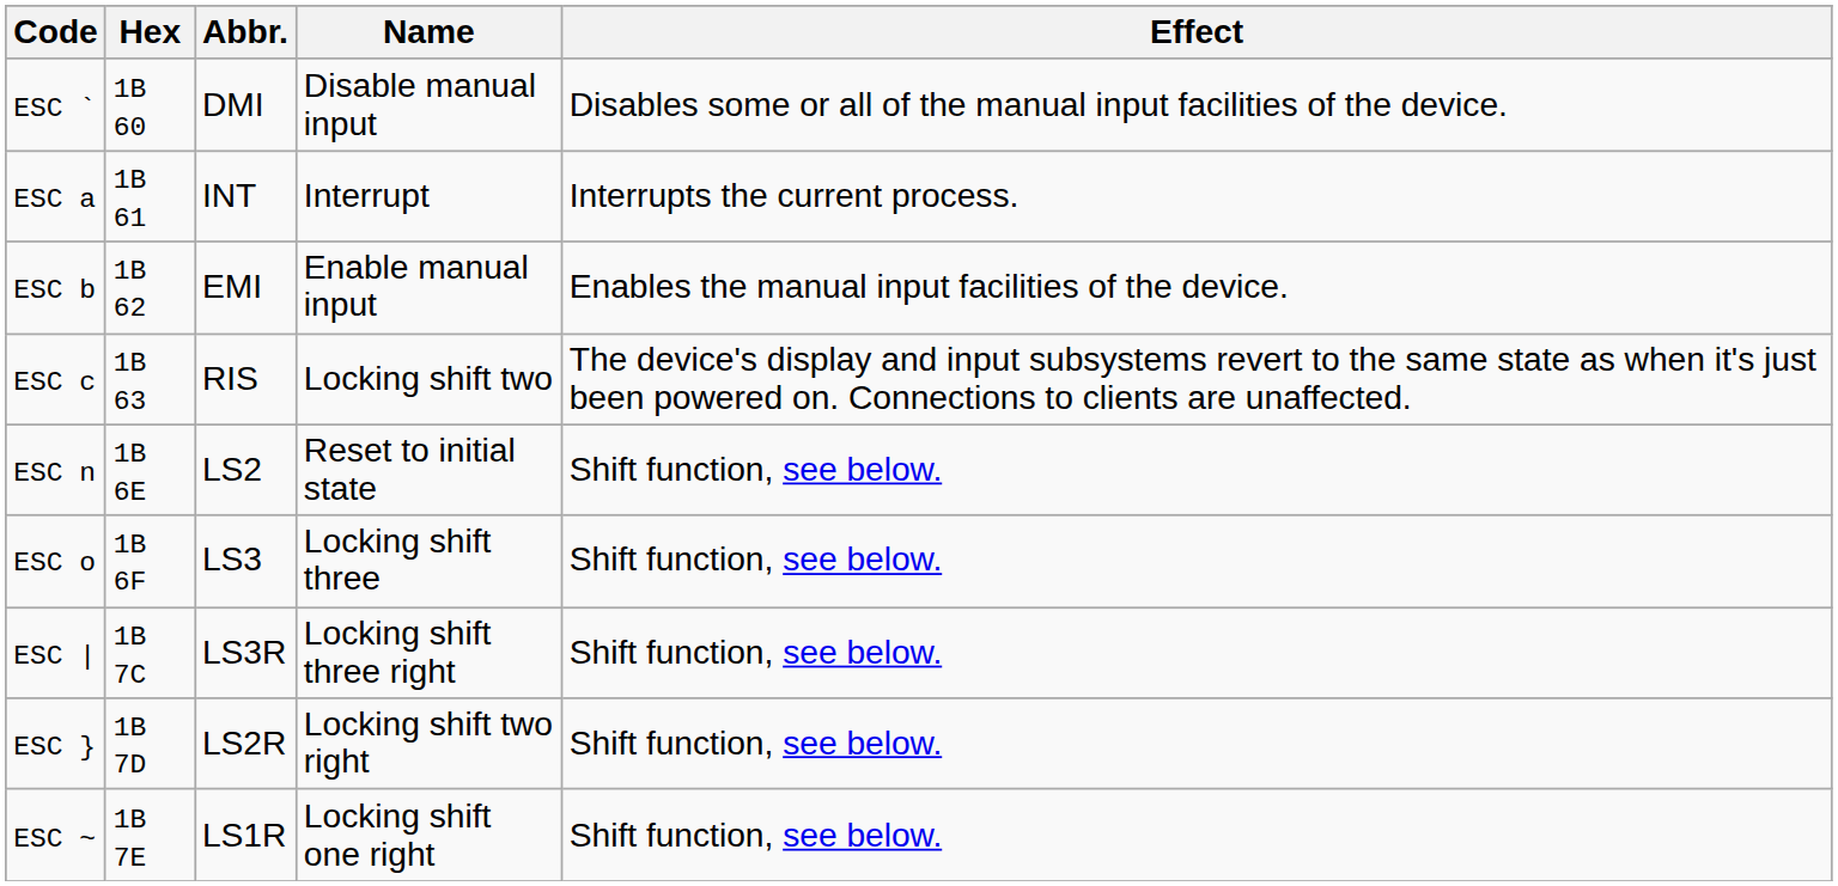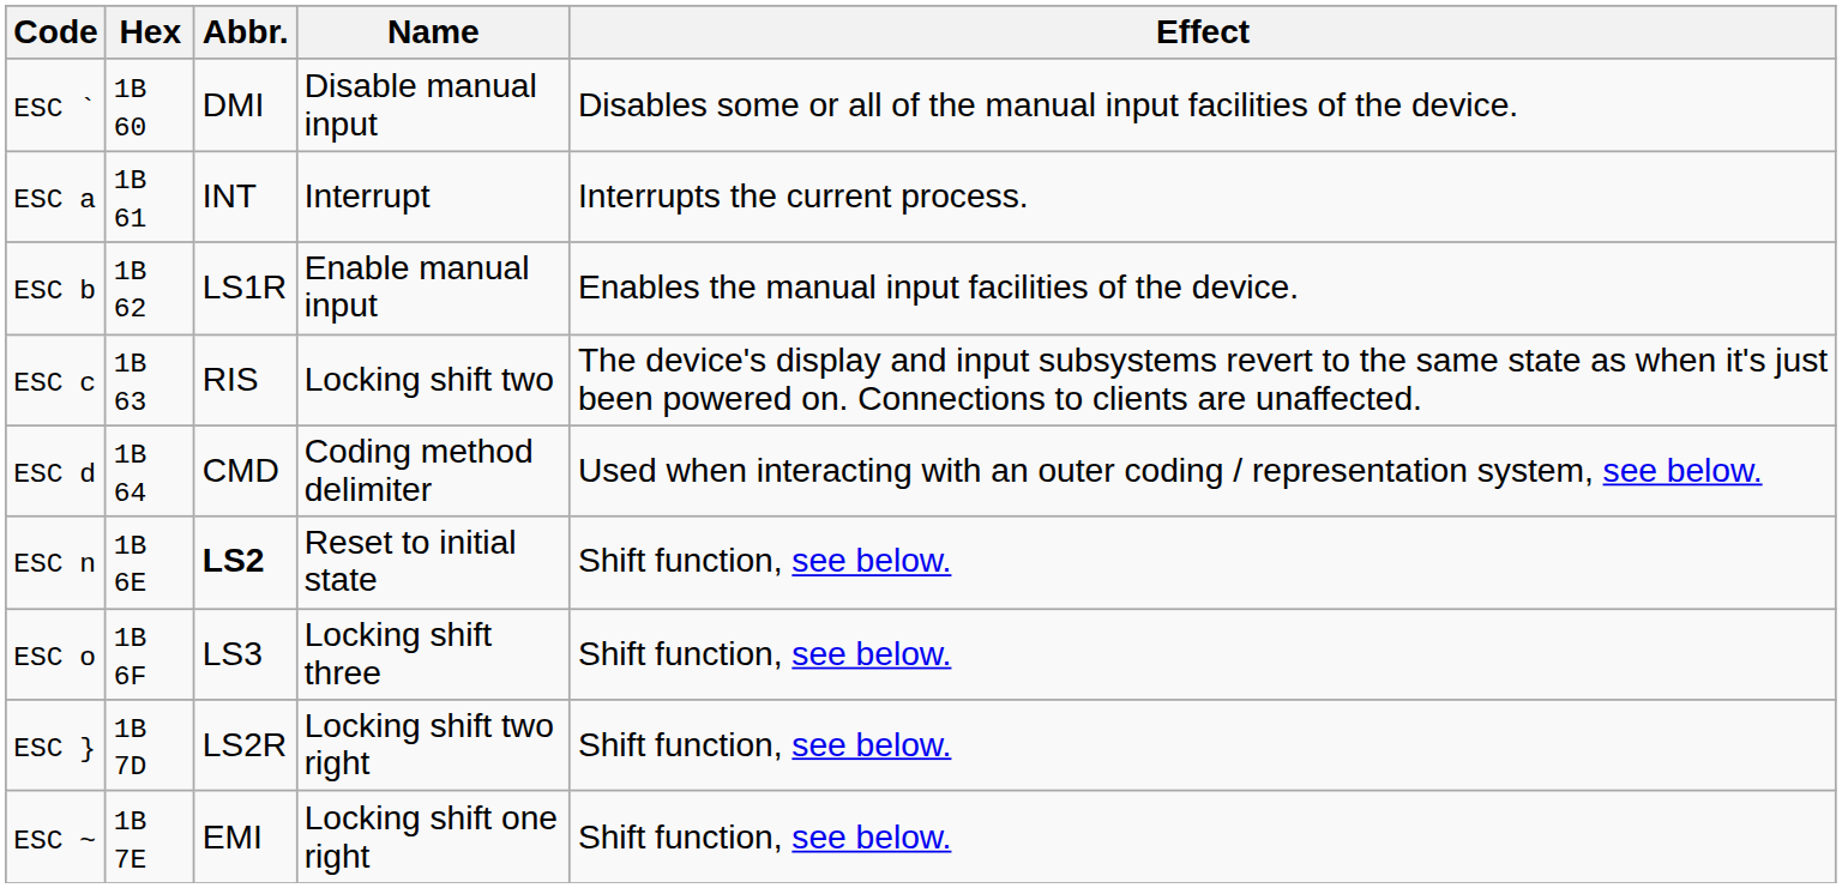 <table class="wikitable">
 <tr>
 <th>Code</th>
 <th>Hex</th>
 <th>Abbr.</th>
 <th>Name</th>
 <th>Effect</th>
 </tr>
 <tr id="DMI">
 <td><code>ESC `</code></td>
 <td><code>1B 60</code></td>
 <td>DMI</td>
 <td>Disable manual input</td>
 <td>Disables some or all of the manual input facilities of the device.</td>
 </tr>
 <tr id="INT">
 <td><code>ESC a</code></td>
 <td><code>1B 61</code></td>
 <td>INT</td>
 <td>Interrupt</td>
 <td>Interrupts the current process.</td>
 </tr>
 <tr id="EMI">
 <td><code>ESC b</code></td>
 <td><code>1B 62</code></td>
-<td>EMI</td>
+<td>LS1R</td>
 <td>Enable manual input</td>
 <td>Enables the manual input facilities of the device.</td>
 </tr>
 <tr id="RIS">
 <td><code>ESC c</code></td>
 <td><code>1B 63</code></td>
 <td>RIS</td>
 <td>Locking shift two</td>
 <td>The device's display and input subsystems revert to the same state as when it's just been powered on. Connections to clients are unaffected.</td>
 </tr>
 <tr>
+<td><code>ESC d</code></td>
+<td><code>1B 64</code></td>
+<td>CMD</td>
+<td>Coding method delimiter</td>
+<td>Used when interacting with an outer coding / representation system, <a href='#'>see below.</a></td>
+</tr>
+<tr>
 <td><code>ESC n</code></td>
 <td><code>1B 6E</code></td>
-<td>LS2</td>
+<td><strong>LS2</strong></td>
 <td>Reset to initial state</td>
 <td>Shift function, <a href='#'>see below.</a></td>
 </tr>
 <tr>
 <td><code>ESC o</code></td>
 <td><code>1B 6F</code></td>
 <td>LS3</td>
 <td>Locking shift three</td>
-<td>Shift function, <a href='#'>see below.</a></td>
-</tr>
-<tr>
-<td><code>ESC &#124;</code></td>
-<td><code>1B 7C</code></td>
-<td>LS3R</td>
-<td>Locking shift three right</td>
 <td>Shift function, <a href='#'>see below.</a></td>
 </tr>
 <tr>
 <td><code>ESC &#125;</code></td>
 <td><code>1B 7D</code></td>
 <td>LS2R</td>
 <td>Locking shift two right</td>
 <td>Shift function, <a href='#'>see below.</a></td>
 </tr>
 <tr>
 <td><code>ESC ~</code></td>
 <td><code>1B 7E</code></td>
-<td>LS1R</td>
+<td>EMI</td>
 <td>Locking shift one right</td>
 <td>Shift function, <a href='#'>see below.</a></td>
 </tr>
 </table>
